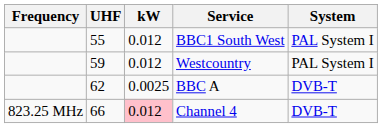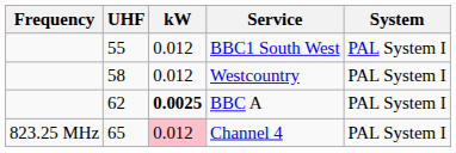 <table class="wikitable sortable">
 <tr>
 <th>Frequency</th>
 <th>UHF</th>
 <th>kW</th>
 <th>Service</th>
 <th>System</th>
 </tr>
 <tr>
 <td></td>
 <td>55</td>
 <td>0.012</td>
 <td><a href='#'>BBC1 South West</a></td>
 <td><a href='#'>PAL</a> System I</td>
 </tr>
 <tr>
 <td></td>
-<td>59</td>
+<td>58</td>
 <td>0.012</td>
 <td><a href='#'>Westcountry</a></td>
 <td>PAL System I</td>
 </tr>
 <tr>
 <td></td>
 <td>62</td>
-<td>0.0025</td>
+<td><strong>0.0025</strong></td>
 <td><a href='#'>BBC</a> A</td>
-<td><a href='#'>DVB-T</a></td>
+<td>PAL System I</td>
 </tr>
 <tr>
 <td>823.25 MHz</td>
-<td>66</td>
+<td>65</td>
 <td style="background: pink;">0.012</td>
 <td><a href='#'>Channel 4</a></td>
-<td><a href='#'>DVB-T</a></td>
+<td>PAL System I</td>
 </tr>
 </table>
